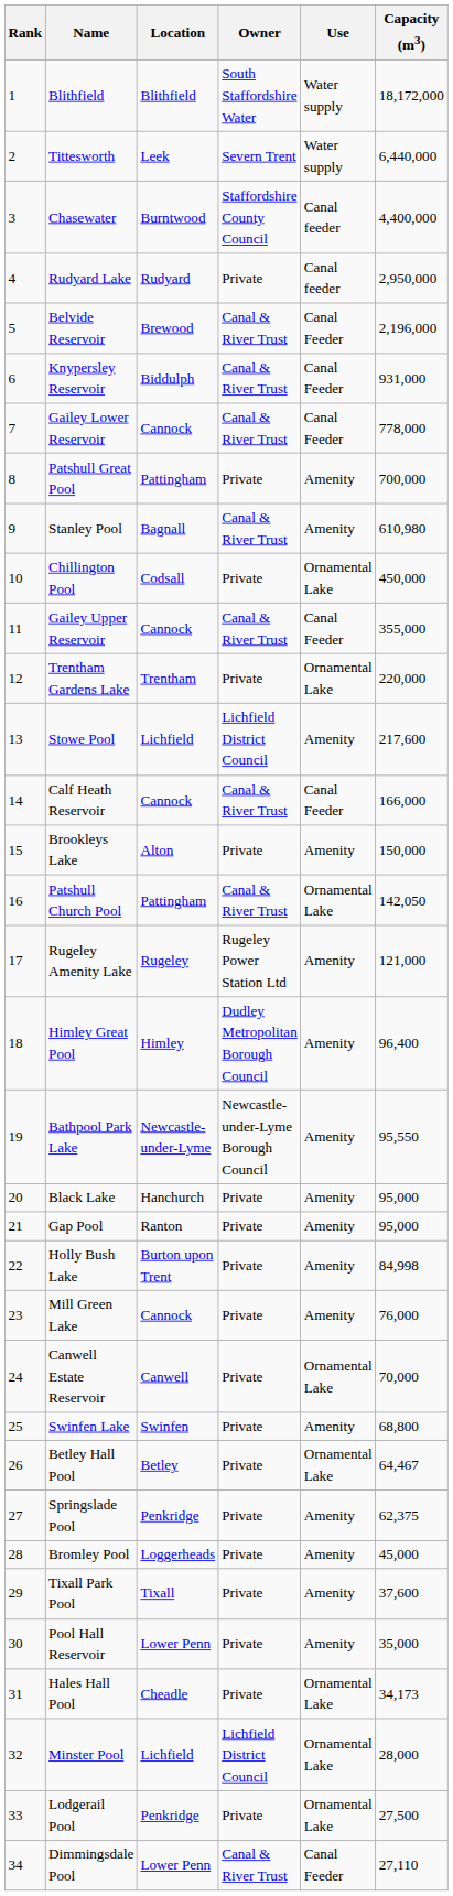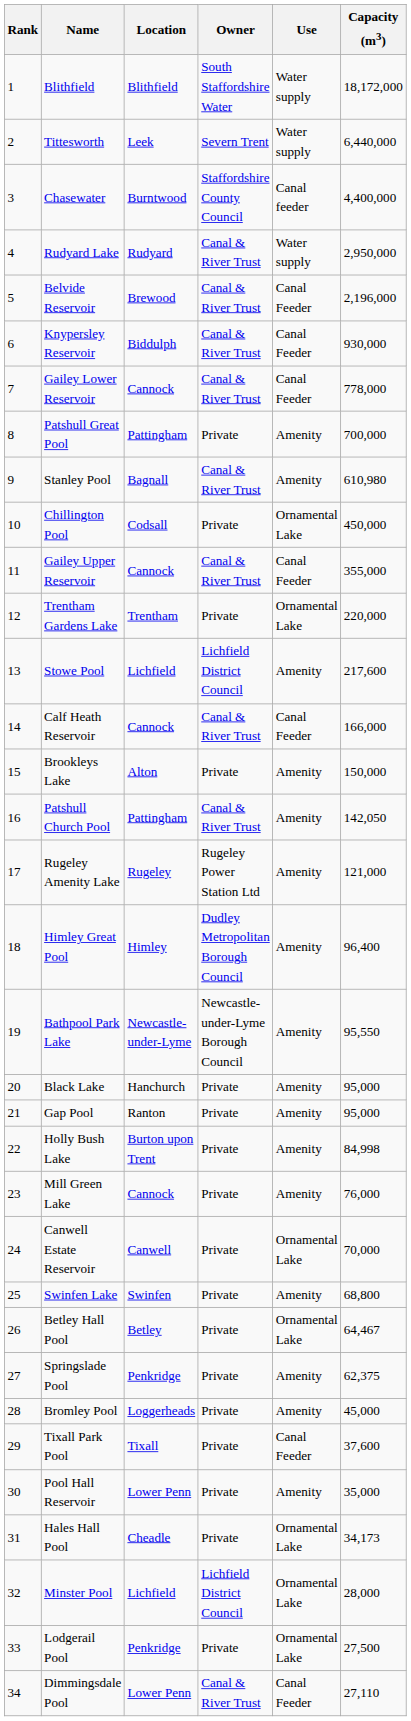 <table class="wikitable sortable" style="font-size:100%; width:70%; border:0px; text-align:left; line-height:150%;">
 <tr>
 <th width="5%">Rank</th>
 <th width="20%">Name</th>
 <th width="20%">Location</th>
 <th width="20%">Owner</th>
 <th width="20%">Use</th>
 <th width="50%">Capacity (m<sup>3</sup>)</th>
 </tr>
 <tr>
 <td>1</td>
 <td><a href='#'>Blithfield</a></td>
 <td><a href='#'>Blithfield</a></td>
 <td><a href='#'>South Staffordshire Water</a></td>
 <td>Water supply</td>
 <td>18,172,000</td>
 </tr>
 <tr>
 <td>2</td>
 <td><a href='#'>Tittesworth</a></td>
 <td><a href='#'>Leek</a></td>
 <td><a href='#'>Severn Trent</a></td>
 <td>Water supply</td>
 <td>6,440,000</td>
 </tr>
 <tr>
 <td>3</td>
 <td><a href='#'>Chasewater</a></td>
 <td><a href='#'>Burntwood</a></td>
 <td><a href='#'>Staffordshire County Council</a></td>
 <td>Canal feeder</td>
 <td>4,400,000</td>
 </tr>
 <tr>
 <td>4</td>
 <td><a href='#'>Rudyard Lake</a></td>
 <td><a href='#'>Rudyard</a></td>
-<td>Private</td>
-<td>Canal feeder</td>
+<td><a href='#'>Canal & River Trust</a></td>
+<td>Water supply</td>
 <td>2,950,000</td>
 </tr>
 <tr>
 <td>5</td>
 <td><a href='#'>Belvide Reservoir</a></td>
 <td><a href='#'>Brewood</a></td>
 <td><a href='#'>Canal & River Trust</a></td>
 <td>Canal Feeder</td>
 <td>2,196,000</td>
 </tr>
 <tr>
 <td>6</td>
 <td><a href='#'>Knypersley Reservoir</a></td>
 <td><a href='#'>Biddulph</a></td>
 <td><a href='#'>Canal & River Trust</a></td>
 <td>Canal Feeder</td>
-<td>931,000</td>
+<td>930,000</td>
 </tr>
 <tr>
 <td>7</td>
 <td><a href='#'>Gailey Lower Reservoir</a></td>
 <td><a href='#'>Cannock</a></td>
 <td><a href='#'>Canal & River Trust</a></td>
 <td>Canal Feeder</td>
 <td>778,000</td>
 </tr>
 <tr>
 <td>8</td>
 <td><a href='#'>Patshull Great Pool</a></td>
 <td><a href='#'>Pattingham</a></td>
 <td>Private</td>
 <td>Amenity</td>
 <td>700,000</td>
 </tr>
 <tr>
 <td>9</td>
 <td>Stanley Pool</td>
 <td><a href='#'>Bagnall</a></td>
 <td><a href='#'>Canal & River Trust</a></td>
 <td>Amenity</td>
 <td>610,980</td>
 </tr>
 <tr>
 <td>10</td>
 <td><a href='#'>Chillington Pool</a></td>
 <td><a href='#'>Codsall</a></td>
 <td>Private</td>
 <td>Ornamental Lake</td>
 <td>450,000</td>
 </tr>
 <tr>
 <td>11</td>
 <td><a href='#'>Gailey Upper Reservoir</a></td>
 <td><a href='#'>Cannock</a></td>
 <td><a href='#'>Canal & River Trust</a></td>
 <td>Canal Feeder</td>
 <td>355,000</td>
 </tr>
 <tr>
 <td>12</td>
 <td><a href='#'>Trentham Gardens Lake</a></td>
 <td><a href='#'>Trentham</a></td>
 <td>Private</td>
 <td>Ornamental Lake</td>
 <td>220,000</td>
 </tr>
 <tr>
 <td>13</td>
 <td><a href='#'>Stowe Pool</a></td>
 <td><a href='#'>Lichfield</a></td>
 <td><a href='#'>Lichfield District Council</a></td>
 <td>Amenity</td>
 <td>217,600</td>
 </tr>
 <tr>
 <td>14</td>
 <td>Calf Heath Reservoir</td>
 <td><a href='#'>Cannock</a></td>
 <td><a href='#'>Canal & River Trust</a></td>
 <td>Canal Feeder</td>
 <td>166,000</td>
 </tr>
 <tr>
 <td>15</td>
 <td>Brookleys Lake</td>
 <td><a href='#'>Alton</a></td>
 <td>Private</td>
 <td>Amenity</td>
 <td>150,000</td>
 </tr>
 <tr>
 <td>16</td>
 <td><a href='#'>Patshull Church Pool</a></td>
 <td><a href='#'>Pattingham</a></td>
 <td><a href='#'>Canal & River Trust</a></td>
-<td>Ornamental Lake</td>
+<td>Amenity</td>
 <td>142,050</td>
 </tr>
 <tr>
 <td>17</td>
 <td>Rugeley Amenity Lake</td>
 <td><a href='#'>Rugeley</a></td>
 <td>Rugeley Power Station Ltd</td>
 <td>Amenity</td>
 <td>121,000</td>
 </tr>
 <tr>
 <td>18</td>
 <td><a href='#'>Himley Great Pool</a></td>
 <td><a href='#'>Himley</a></td>
 <td><a href='#'>Dudley Metropolitan Borough Council</a></td>
 <td>Amenity</td>
 <td>96,400</td>
 </tr>
 <tr>
 <td>19</td>
 <td><a href='#'>Bathpool Park Lake</a></td>
 <td><a href='#'>Newcastle-under-Lyme</a></td>
 <td>Newcastle-under-Lyme Borough Council</td>
 <td>Amenity</td>
 <td>95,550</td>
 </tr>
 <tr>
 <td>20</td>
 <td>Black Lake</td>
 <td>Hanchurch</td>
 <td>Private</td>
 <td>Amenity</td>
 <td>95,000</td>
 </tr>
 <tr>
 <td>21</td>
 <td>Gap Pool</td>
 <td>Ranton</td>
 <td>Private</td>
 <td>Amenity</td>
 <td>95,000</td>
 </tr>
 <tr>
 <td>22</td>
 <td>Holly Bush Lake</td>
 <td><a href='#'>Burton upon Trent</a></td>
 <td>Private</td>
 <td>Amenity</td>
 <td>84,998</td>
 </tr>
 <tr>
 <td>23</td>
 <td>Mill Green Lake</td>
 <td><a href='#'>Cannock</a></td>
 <td>Private</td>
 <td>Amenity</td>
 <td>76,000</td>
 </tr>
 <tr>
 <td>24</td>
 <td>Canwell Estate Reservoir</td>
 <td><a href='#'>Canwell</a></td>
 <td>Private</td>
 <td>Ornamental Lake</td>
 <td>70,000</td>
 </tr>
 <tr>
 <td>25</td>
 <td><a href='#'>Swinfen Lake</a></td>
 <td><a href='#'>Swinfen</a></td>
 <td>Private</td>
 <td>Amenity</td>
 <td>68,800</td>
 </tr>
 <tr>
 <td>26</td>
 <td>Betley Hall Pool</td>
 <td><a href='#'>Betley</a></td>
 <td>Private</td>
 <td>Ornamental Lake</td>
 <td>64,467</td>
 </tr>
 <tr>
 <td>27</td>
 <td>Springslade Pool</td>
 <td><a href='#'>Penkridge</a></td>
 <td>Private</td>
 <td>Amenity</td>
 <td>62,375</td>
 </tr>
 <tr>
 <td>28</td>
 <td>Bromley Pool</td>
 <td><a href='#'>Loggerheads</a></td>
 <td>Private</td>
 <td>Amenity</td>
 <td>45,000</td>
 </tr>
 <tr>
 <td>29</td>
 <td>Tixall Park Pool</td>
 <td><a href='#'>Tixall</a></td>
 <td>Private</td>
-<td>Amenity</td>
+<td>Canal Feeder</td>
 <td>37,600</td>
 </tr>
 <tr>
 <td>30</td>
 <td>Pool Hall Reservoir</td>
 <td><a href='#'>Lower Penn</a></td>
 <td>Private</td>
 <td>Amenity</td>
 <td>35,000</td>
 </tr>
 <tr>
 <td>31</td>
 <td>Hales Hall Pool</td>
 <td><a href='#'>Cheadle</a></td>
 <td>Private</td>
 <td>Ornamental Lake</td>
 <td>34,173</td>
 </tr>
 <tr>
 <td>32</td>
 <td><a href='#'>Minster Pool</a></td>
 <td><a href='#'>Lichfield</a></td>
 <td><a href='#'>Lichfield District Council</a></td>
 <td>Ornamental Lake</td>
 <td>28,000</td>
 </tr>
 <tr>
 <td>33</td>
 <td>Lodgerail Pool</td>
 <td><a href='#'>Penkridge</a></td>
 <td>Private</td>
 <td>Ornamental Lake</td>
 <td>27,500</td>
 </tr>
 <tr>
 <td>34</td>
 <td>Dimmingsdale Pool</td>
 <td><a href='#'>Lower Penn</a></td>
 <td><a href='#'>Canal & River Trust</a></td>
 <td>Canal Feeder</td>
 <td>27,110</td>
 </tr>
 <tr>
 </tr>
 </table>
